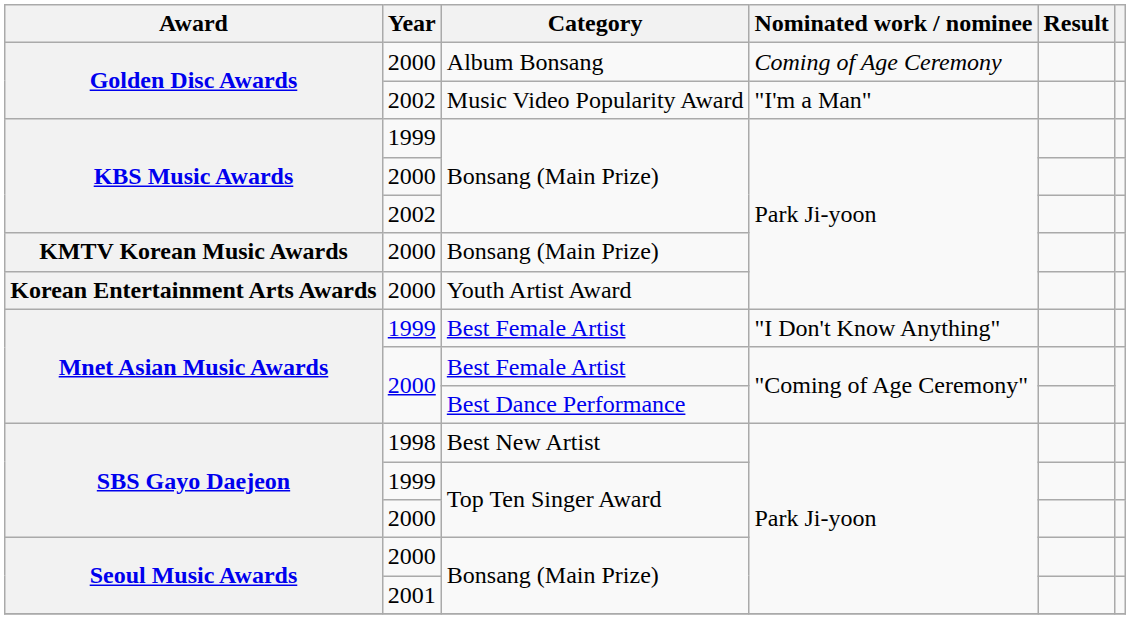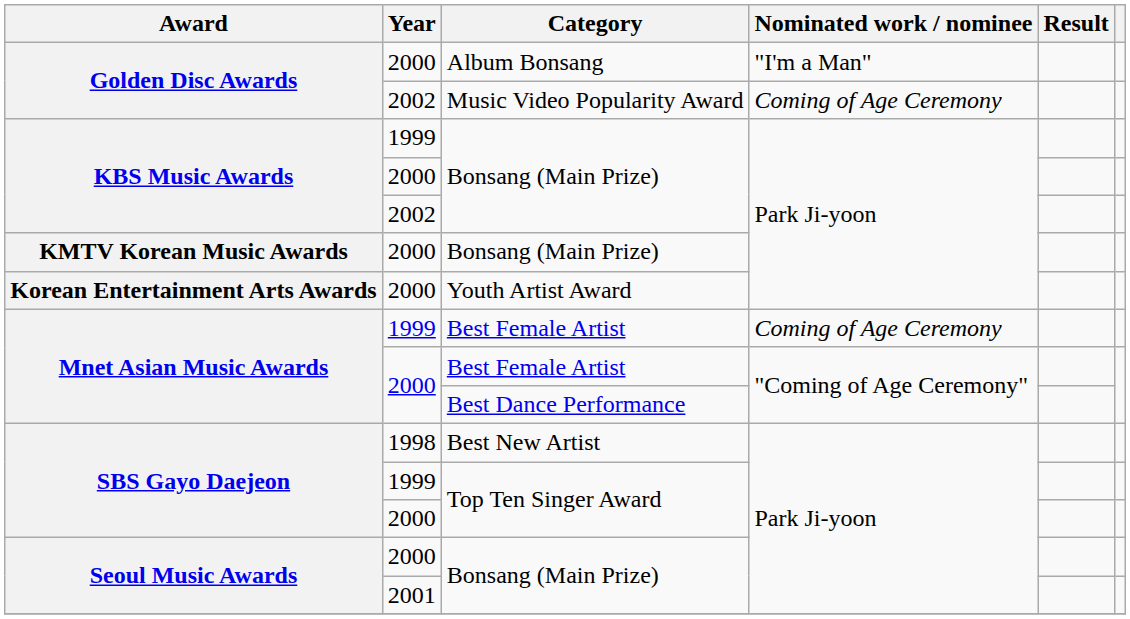 <table class="wikitable sortable plainrowheaders">
 <tr>
 <th scope="col">Award</th>
 <th scope="col">Year</th>
 <th scope="col">Category</th>
 <th scope="col">Nominated work / nominee</th>
 <th scope="col">Result</th>
 <th scope="col" class="unsortable"></th>
 </tr>
 <tr>
 <th rowspan="2" scope="row"><a href='#'>Golden Disc Awards</a></th>
 <td>2000</td>
 <td>Album Bonsang</td>
-<td><em>Coming of Age Ceremony</em></td>
+<td>"I'm a Man"</td>
 <td></td>
 <td></td>
 </tr>
 <tr>
 <td>2002</td>
 <td>Music Video Popularity Award</td>
-<td>"I'm a Man"</td>
+<td><em>Coming of Age Ceremony</em></td>
 <td></td>
 <td></td>
 </tr>
 <tr>
 <th scope="row" rowspan="3"><a href='#'>KBS Music Awards</a></th>
 <td>1999</td>
 <td rowspan="3">Bonsang (Main Prize)</td>
 <td rowspan="5">Park Ji-yoon</td>
 <td></td>
 <td></td>
 </tr>
 <tr>
 <td>2000</td>
 <td></td>
 <td></td>
 </tr>
 <tr>
 <td>2002</td>
 <td></td>
 <td></td>
 </tr>
 <tr>
 <th scope="row">KMTV Korean Music Awards</th>
 <td>2000</td>
 <td>Bonsang (Main Prize)</td>
 <td></td>
 <td></td>
 </tr>
 <tr>
 <th scope="row">Korean Entertainment Arts Awards</th>
 <td>2000</td>
 <td>Youth Artist Award</td>
 <td></td>
 <td></td>
 </tr>
 <tr>
 <th scope="row" rowspan="3"><a href='#'>Mnet Asian Music Awards</a></th>
 <td><a href='#'>1999</a></td>
 <td><a href='#'>Best Female Artist</a></td>
-<td>"I Don't Know Anything"</td>
+<td><em>Coming of Age Ceremony</em></td>
 <td></td>
 <td></td>
 </tr>
 <tr>
 <td rowspan="2"><a href='#'>2000</a></td>
 <td><a href='#'>Best Female Artist</a></td>
 <td rowspan="2">"Coming of Age Ceremony"</td>
 <td></td>
 <td rowspan="2"></td>
 </tr>
 <tr>
 <td><a href='#'>Best Dance Performance</a></td>
 <td></td>
 </tr>
 <tr>
 <th scope="row" rowspan="3"><a href='#'>SBS Gayo Daejeon</a></th>
 <td>1998</td>
 <td>Best New Artist</td>
 <td rowspan="5">Park Ji-yoon</td>
 <td></td>
 <td></td>
 </tr>
 <tr>
 <td>1999</td>
 <td rowspan="2">Top Ten Singer Award</td>
 <td></td>
 <td></td>
 </tr>
 <tr>
 <td>2000</td>
 <td></td>
 <td></td>
 </tr>
 <tr>
 <th scope="row" rowspan="2"><a href='#'>Seoul Music Awards</a></th>
 <td>2000</td>
 <td rowspan="2">Bonsang (Main Prize)</td>
 <td></td>
 <td></td>
 </tr>
 <tr>
 <td>2001</td>
 <td></td>
 <td></td>
 </tr>
 <tr>
 </tr>
 </table>
